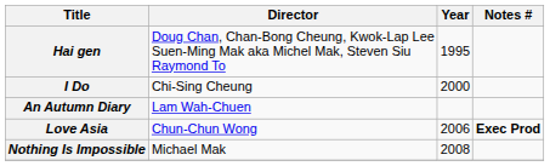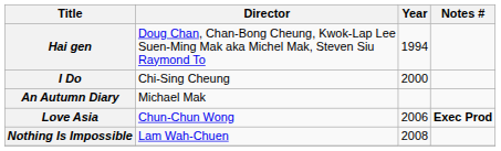 <table class="wikitable plainrowheaders sortable">
 <tr>
 <th scope="col">Title</th>
 <th scope="col">Director</th>
 <th scope="col">Year</th>
 <th scope="col" class="unsortable">Notes #</th>
 </tr>
 <tr>
 <th scope="row"><em>Hai gen</em></th>
 <td><a href='#'>Doug Chan</a>, Chan-Bong Cheung, Kwok-Lap Lee<br>Suen-Ming Mak aka Michel Mak, Steven Siu<br><a href='#'>Raymond To</a></td>
-<td>1995</td>
+<td>1994</td>
 <td></td>
 </tr>
 <tr>
 <th scope="row"><em>I Do</em></th>
 <td>Chi-Sing Cheung</td>
 <td>2000</td>
 <td></td>
 </tr>
 <tr>
 <th scope="row"><em>An Autumn Diary</em></th>
-<td><a href='#'>Lam Wah-Chuen</a></td>
+<td>Michael Mak</td>
 <td></td>
 <td></td>
 </tr>
 <tr>
 <th scope="row"><em>Love Asia</em></th>
 <td><a href='#'>Chun-Chun Wong</a></td>
 <td>2006</td>
 <td><strong>Exec Prod</strong></td>
 </tr>
 <tr>
 <th scope="row"><em>Nothing Is Impossible</em></th>
-<td>Michael Mak</td>
+<td><a href='#'>Lam Wah-Chuen</a></td>
 <td>2008</td>
 <td></td>
 </tr>
 <tr>
 </tr>
 </table>
